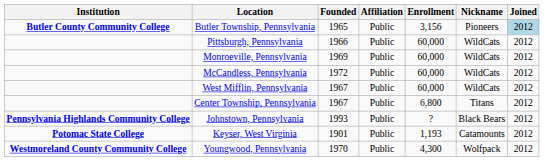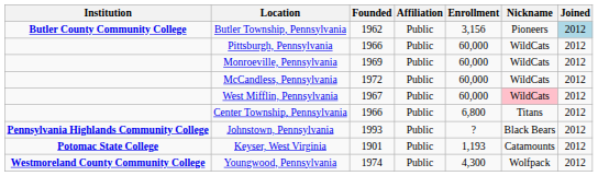 <table class="wikitable sortable" style="text-align:center;">
 <tr>
 <th>Institution</th>
 <th>Location</th>
 <th>Founded</th>
 <th>Affiliation</th>
 <th>Enrollment</th>
 <th>Nickname</th>
 <th>Joined</th>
 </tr>
 <tr>
 <td><strong><a href='#'>Butler County Community College</a></strong></td>
 <td><a href='#'>Butler Township, Pennsylvania</a></td>
-<td>1965</td>
+<td>1962</td>
 <td>Public</td>
 <td>3,156</td>
 <td>Pioneers</td>
 <td style="background: lightblue;">2012</td>
 </tr>
 <tr>
 <td></td>
 <td><a href='#'>Pittsburgh, Pennsylvania</a></td>
 <td>1966</td>
 <td>Public</td>
 <td>60,000</td>
 <td>WildCats</td>
 <td>2012</td>
 </tr>
 <tr>
 <td></td>
 <td><a href='#'>Monroeville, Pennsylvania</a></td>
 <td>1969</td>
 <td>Public</td>
 <td>60,000</td>
 <td>WildCats</td>
 <td>2012</td>
 </tr>
 <tr>
 <td></td>
 <td><a href='#'>McCandless, Pennsylvania</a></td>
 <td>1972</td>
 <td>Public</td>
 <td>60,000</td>
 <td>WildCats</td>
 <td>2012</td>
 </tr>
 <tr>
 <td></td>
 <td><a href='#'>West Mifflin, Pennsylvania</a></td>
 <td>1967</td>
 <td>Public</td>
 <td>60,000</td>
-<td>WildCats</td>
+<td style="background: pink;">WildCats</td>
 <td>2012</td>
 </tr>
 <tr>
 <td></td>
 <td><a href='#'>Center Township, Pennsylvania</a></td>
-<td>1967</td>
+<td>1966</td>
 <td>Public</td>
 <td>6,800</td>
 <td>Titans</td>
 <td>2012</td>
 </tr>
 <tr>
 <td><strong><a href='#'>Pennsylvania Highlands Community College</a></strong><br></td>
 <td><a href='#'>Johnstown, Pennsylvania</a></td>
 <td>1993</td>
 <td>Public</td>
 <td>?</td>
 <td>Black Bears</td>
 <td>2012</td>
 </tr>
 <tr>
 <td><strong><a href='#'>Potomac State College</a></strong></td>
 <td><a href='#'>Keyser, West Virginia</a></td>
 <td>1901</td>
 <td>Public</td>
 <td>1,193</td>
 <td>Catamounts</td>
 <td>2012</td>
 </tr>
 <tr>
 <td><strong><a href='#'>Westmoreland County Community College</a></strong></td>
 <td><a href='#'>Youngwood, Pennsylvania</a></td>
-<td>1970</td>
+<td>1974</td>
 <td>Public</td>
 <td>4,300</td>
 <td>Wolfpack</td>
 <td>2012</td>
 </tr>
 </table>
